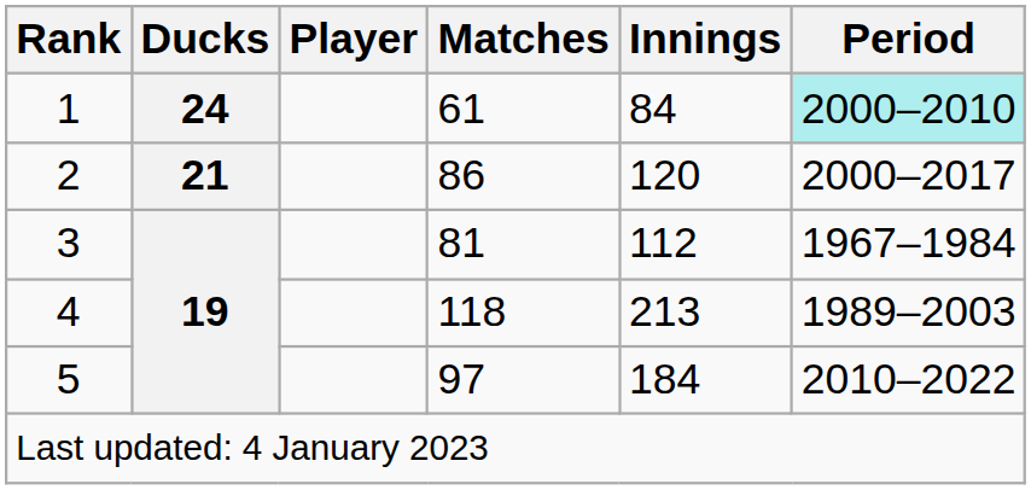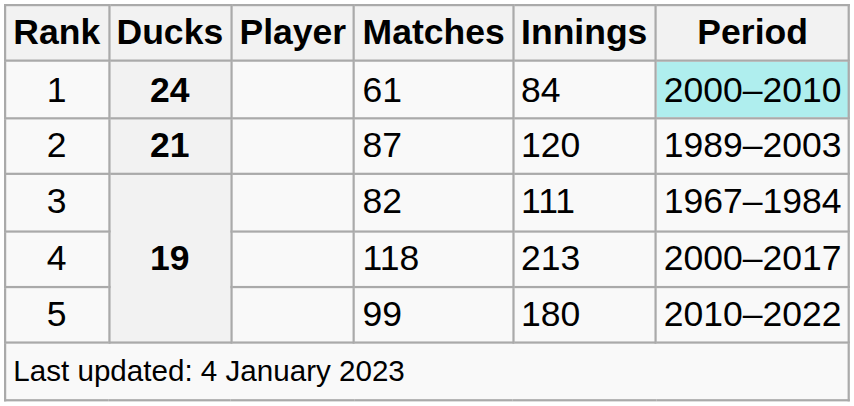 <table class="wikitable plainrowheaders sortable">
 <tr>
 <th scope="col">Rank</th>
 <th scope="col">Ducks</th>
 <th scope="col">Player</th>
 <th scope="col">Matches</th>
 <th scope="col">Innings</th>
 <th scope="col">Period</th>
 </tr>
 <tr>
 <td align=center>1</td>
 <th scope="row" style="text-align:center;">24</th>
 <td></td>
 <td>61</td>
 <td>84</td>
 <td style="background: paleturquoise;">2000–2010</td>
 </tr>
 <tr>
 <td align=center>2</td>
 <th scope="row" style="text-align:center;">21</th>
 <td></td>
-<td>86</td>
+<td>87</td>
 <td>120</td>
-<td>2000–2017</td>
+<td>1989–2003</td>
 </tr>
 <tr>
 <td align=center>3</td>
 <th rowspan="3" scope="row" style="text-align:center;">19</th>
 <td></td>
-<td>81</td>
-<td>112</td>
+<td>82</td>
+<td>111</td>
 <td>1967–1984</td>
 </tr>
 <tr>
 <td align=center>4</td>
 <td></td>
 <td>118</td>
 <td>213</td>
-<td>1989–2003</td>
+<td>2000–2017</td>
 </tr>
 <tr>
 <td align=center>5</td>
 <td></td>
-<td>97</td>
-<td>184</td>
+<td>99</td>
+<td>180</td>
 <td>2010–2022</td>
 </tr>
 <tr class=sortbottom>
 <td colspan=6><small>Last updated: 4 January 2023</small></td>
 </tr>
 </table>
